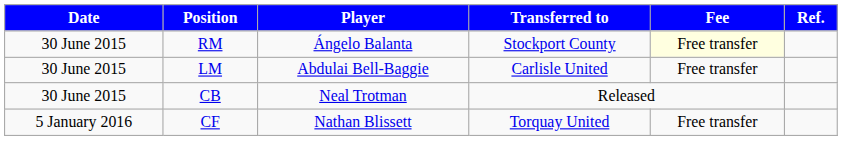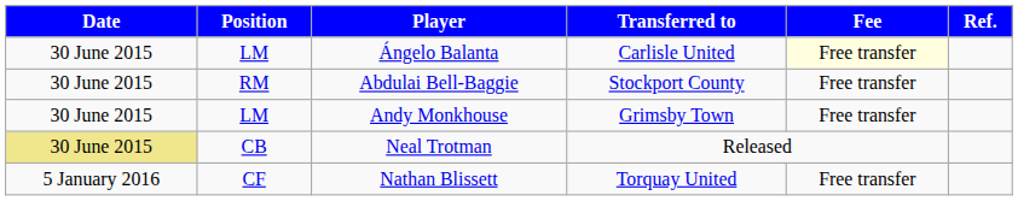 <table class="wikitable" style="text-align:center; font-size:90%; width:60%">
 <tr>
 <th style="background:blue; color:#FFFFFF;">Date</th>
 <th style="background:blue; color:#FFFFFF;">Position</th>
 <th style="background:blue; color:#FFFFFF;">Player</th>
 <th style="background:blue; color:#FFFFFF;">Transferred to</th>
 <th style="background:blue; color:#FFFFFF;">Fee</th>
 <th style="background:blue; color:#FFFFFF;">Ref.</th>
 </tr>
 <tr>
 <td>30 June 2015</td>
-<td><a href='#'>RM</a></td>
+<td><a href='#'>LM</a></td>
 <td><a href='#'>Ángelo Balanta</a></td>
-<td><a href='#'>Stockport County</a></td>
+<td><a href='#'>Carlisle United</a></td>
 <td style="background: lightyellow;">Free transfer</td>
 <td></td>
 </tr>
 <tr>
 <td>30 June 2015</td>
-<td><a href='#'>LM</a></td>
+<td><a href='#'>RM</a></td>
 <td><a href='#'>Abdulai Bell-Baggie</a></td>
-<td><a href='#'>Carlisle United</a></td>
+<td><a href='#'>Stockport County</a></td>
 <td>Free transfer</td>
 <td></td>
 </tr>
 <tr>
 <td>30 June 2015</td>
+<td><a href='#'>LM</a></td>
+<td><a href='#'>Andy Monkhouse</a></td>
+<td><a href='#'>Grimsby Town</a></td>
+<td>Free transfer</td>
+<td></td>
+</tr>
+<tr>
+<td style="background: khaki;">30 June 2015</td>
 <td><a href='#'>CB</a></td>
 <td><a href='#'>Neal Trotman</a></td>
 <td colspan=2>Released</td>
 <td></td>
 </tr>
 <tr>
 <td>5 January 2016</td>
 <td><a href='#'>CF</a></td>
 <td><a href='#'>Nathan Blissett</a></td>
 <td><a href='#'>Torquay United</a></td>
 <td>Free transfer</td>
 <td></td>
 </tr>
 </table>
